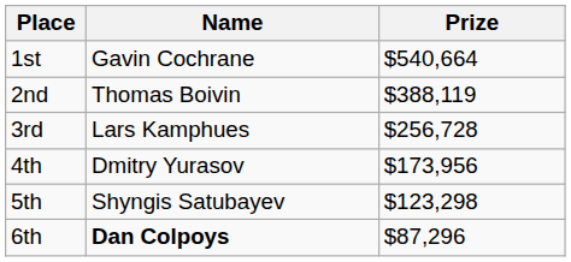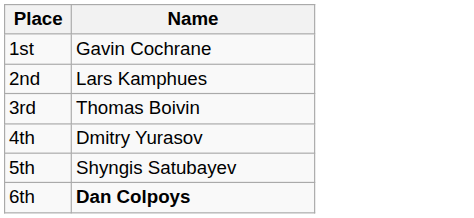 <table class="wikitable">
 <tr>
 <th style="width:50px;">Place</th>
 <th style="width:200px;">Name</th>
-<th style="width:125px;">Prize</th>
 </tr>
 <tr>
 <td>1st</td>
 <td> Gavin Cochrane</td>
-<td>$540,664</td>
 </tr>
 <tr>
 <td>2nd</td>
-<td> Thomas Boivin</td>
-<td>$388,119</td>
+<td> Lars Kamphues</td>
 </tr>
 <tr>
 <td>3rd</td>
-<td> Lars Kamphues</td>
-<td>$256,728</td>
+<td> Thomas Boivin</td>
 </tr>
 <tr>
 <td>4th</td>
 <td> Dmitry Yurasov</td>
-<td>$173,956</td>
 </tr>
 <tr>
 <td>5th</td>
 <td>  Shyngis Satubayev</td>
-<td>$123,298</td>
 </tr>
 <tr>
 <td>6th</td>
 <td><strong>  Dan Colpoys</strong></td>
-<td>$87,296</td>
 </tr>
 </table>
